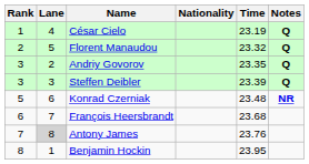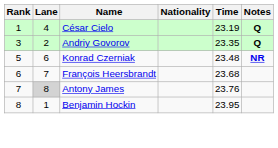 <table class="wikitable sortable" style="text-align:center">
 <tr>
 <th>Rank</th>
 <th>Lane</th>
 <th>Name</th>
 <th>Nationality</th>
 <th>Time</th>
 <th>Notes</th>
 </tr>
 <tr bgcolor=ccffcc>
 <td>1</td>
 <td>4</td>
 <td align=left><a href='#'>César Cielo</a></td>
 <td align=left></td>
 <td>23.19</td>
 <td><strong>Q</strong></td>
 </tr>
 <tr bgcolor=ccffcc>
-<td>2</td>
-<td>5</td>
-<td align=left><a href='#'>Florent Manaudou</a></td>
-<td align=left></td>
-<td>23.32</td>
-<td><strong>Q</strong></td>
-</tr>
-<tr bgcolor=ccffcc>
 <td>3</td>
 <td>2</td>
 <td align=left><a href='#'>Andriy Govorov</a></td>
 <td align=left></td>
 <td>23.35</td>
-<td><strong>Q</strong></td>
-</tr>
-<tr bgcolor=ccffcc>
-<td>3</td>
-<td>3</td>
-<td align=left><a href='#'>Steffen Deibler</a></td>
-<td align=left></td>
-<td>23.39</td>
 <td><strong>Q</strong></td>
 </tr>
 <tr>
 <td>5</td>
 <td>6</td>
 <td align=left><a href='#'>Konrad Czerniak</a></td>
 <td align=left></td>
 <td>23.48</td>
 <td><strong><a href='#'>NR</a></strong></td>
 </tr>
 <tr>
 <td>6</td>
 <td>7</td>
 <td align=left><a href='#'>François Heersbrandt</a></td>
 <td align=left></td>
 <td>23.68</td>
 <td></td>
 </tr>
 <tr>
 <td>7</td>
 <td style="background: lightgrey;">8</td>
 <td align=left><a href='#'>Antony James</a></td>
 <td align=left></td>
 <td>23.76</td>
 <td></td>
 </tr>
 <tr>
 <td>8</td>
 <td>1</td>
 <td align=left><a href='#'>Benjamin Hockin</a></td>
 <td align=left></td>
 <td>23.95</td>
 <td></td>
 </tr>
 </table>
